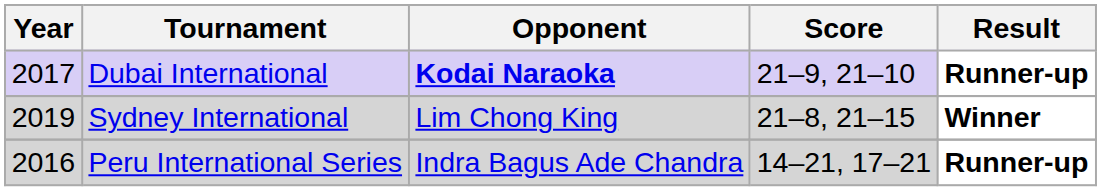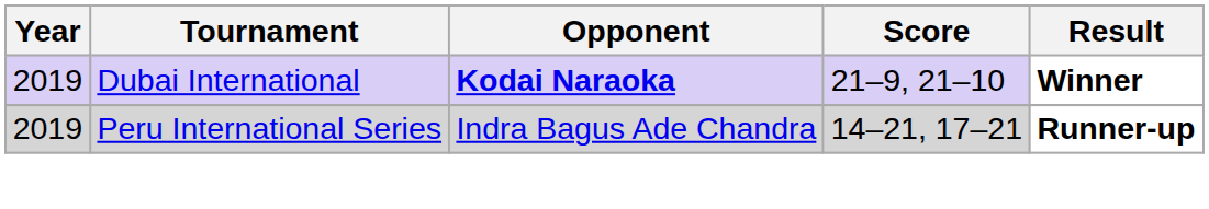 <table class="sortable wikitable" style="font-size: 90%;">
 <tr>
 <th>Year</th>
 <th>Tournament</th>
 <th>Opponent</th>
 <th>Score</th>
 <th>Result</th>
 </tr>
 <tr style="background:#D8CEF6">
-<td align="center">2017</td>
+<td align="center">2019</td>
 <td align="left"><a href='#'>Dubai International</a></td>
 <td align="left"><strong> <a href='#'>Kodai Naraoka</a></strong></td>
 <td align="left">21–9, 21–10</td>
-<td style="text-align:left; background:white"> <strong>Runner-up</strong></td>
+<td style="text-align:left; background:white"> <strong>Winner</strong></td>
+</tr>
+<tr>
 </tr>
 <tr>
 </tr>
 <tr style="background:#D5D5D5">
 <td align="center">2019</td>
-<td align="left"><a href='#'>Sydney International</a></td>
-<td align="left"> <a href='#'>Lim Chong King</a></td>
-<td align="left">21–8, 21–15</td>
-<td style="text-align:left; background:white"> <strong>Winner</strong></td>
-</tr>
-<tr>
-</tr>
-<tr style="background:#D5D5D5">
-<td align="center">2016</td>
 <td align="left"><a href='#'>Peru International Series</a></td>
 <td align="left"> <a href='#'>Indra Bagus Ade Chandra</a></td>
 <td align="left">14–21, 17–21</td>
 <td style="text-align:left; background:white"> <strong>Runner-up</strong></td>
 </tr>
 </table>
